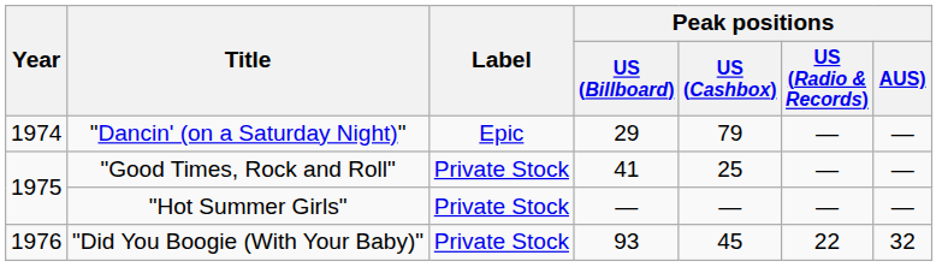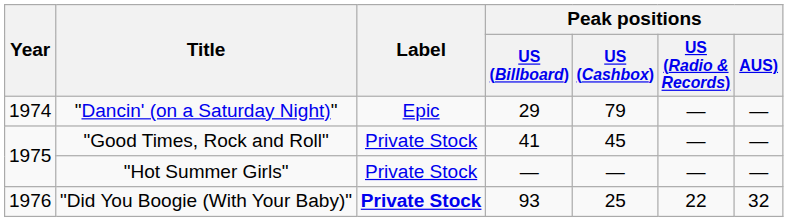 <table class="wikitable" style="text-align:center;">
 <tr>
 <th rowspan="2"><strong>Year</strong></th>
 <th rowspan="2"><strong>Title</strong></th>
 <th rowspan="2"><strong>Label</strong></th>
 <th colspan="4">Peak positions</th>
 </tr>
 <tr style="font-size:smaller;">
 <th style="width:35px;"><a href='#'>US (<em>Billboard</em>)</a></th>
 <th style="width:35px;"><a href='#'>US (<em>Cashbox</em>)</a></th>
 <th style="width:35px;"><a href='#'>US (<em>Radio & Records</em>)</a></th>
 <th style="width:35px;"><a href='#'>AUS)</a></th>
 </tr>
 <tr>
 <td>1974</td>
 <td>"<a href='#'>Dancin' (on a Saturday Night)</a>"</td>
 <td><a href='#'>Epic</a></td>
 <td>29</td>
 <td>79</td>
 <td>—</td>
 <td>—</td>
 </tr>
 <tr>
 <td rowspan="2">1975</td>
 <td>"Good Times, Rock and Roll"</td>
 <td><a href='#'>Private Stock</a></td>
 <td>41</td>
-<td>25</td>
+<td>45</td>
 <td>—</td>
 <td>—</td>
 </tr>
 <tr>
 <td>"Hot Summer Girls"</td>
 <td><a href='#'>Private Stock</a></td>
 <td>—</td>
 <td>—</td>
 <td>—</td>
 <td>—</td>
 </tr>
 <tr>
 <td>1976</td>
 <td>"Did You Boogie (With Your Baby)"</td>
-<td><a href='#'>Private Stock</a></td>
+<td><strong><a href='#'>Private Stock</a></strong></td>
 <td>93</td>
-<td>45</td>
+<td>25</td>
 <td>22</td>
 <td>32</td>
 </tr>
 </table>
